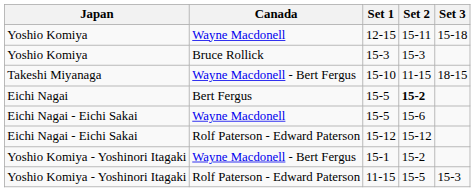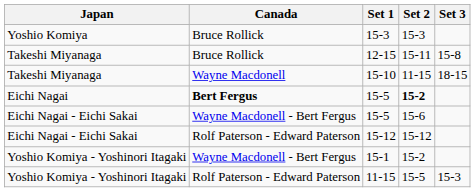 <table class="wikitable">
 <tr>
 <th>Japan </th>
 <th>Canada </th>
 <th>Set 1</th>
 <th>Set 2</th>
 <th>Set 3</th>
 </tr>
 <tr>
 <td>Yoshio Komiya</td>
-<td><a href='#'>Wayne Macdonell</a></td>
-<td>12-15</td>
-<td>15-11</td>
-<td>15-18</td>
-</tr>
-<tr>
-<td>Yoshio Komiya</td>
 <td>Bruce Rollick</td>
 <td>15-3</td>
 <td>15-3</td>
 <td></td>
 </tr>
 <tr>
 <td>Takeshi  Miyanaga</td>
-<td><a href='#'>Wayne Macdonell</a> - Bert Fergus</td>
+<td>Bruce Rollick</td>
+<td>12-15</td>
+<td>15-11</td>
+<td>15-8</td>
+</tr>
+<tr>
+<td>Takeshi  Miyanaga</td>
+<td><a href='#'>Wayne Macdonell</a></td>
 <td>15-10</td>
 <td>11-15</td>
 <td>18-15</td>
 </tr>
 <tr>
 <td>Eichi Nagai</td>
-<td>Bert Fergus</td>
+<td><strong>Bert Fergus</strong></td>
 <td>15-5</td>
 <td><strong>15-2</strong></td>
 <td></td>
 </tr>
 <tr>
 <td>Eichi Nagai - Eichi Sakai</td>
-<td><a href='#'>Wayne Macdonell</a></td>
+<td><a href='#'>Wayne Macdonell</a> - Bert Fergus</td>
 <td>15-5</td>
 <td>15-6</td>
 <td></td>
 </tr>
 <tr>
 <td>Eichi Nagai - Eichi Sakai</td>
 <td>Rolf Paterson - Edward Paterson</td>
 <td>15-12</td>
 <td>15-12</td>
 <td></td>
 </tr>
 <tr>
 <td>Yoshio Komiya - Yoshinori Itagaki</td>
 <td><a href='#'>Wayne Macdonell</a> - Bert Fergus</td>
 <td>15-1</td>
 <td>15-2</td>
 <td></td>
 </tr>
 <tr>
 <td>Yoshio Komiya - Yoshinori Itagaki</td>
 <td>Rolf Paterson - Edward Paterson</td>
 <td>11-15</td>
 <td>15-5</td>
 <td>15-3</td>
 </tr>
 </table>
